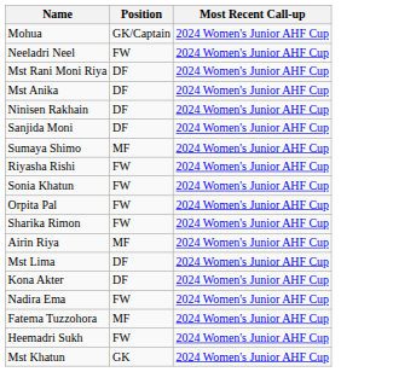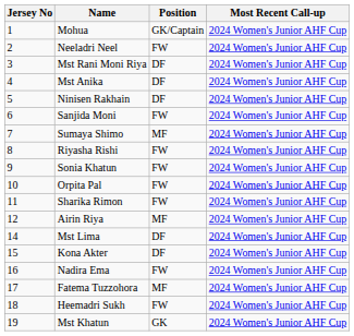 <table class="wikitable sortable">
 <tr>
+<th>Jersey No</th>
 <th>Name</th>
 <th>Position</th>
 <th>Most Recent Call-up</th>
 </tr>
 <tr>
+<td>1</td>
 <td>Mohua</td>
 <td>GK/Captain</td>
 <td><a href='#'>2024 Women's Junior AHF Cup</a></td>
 </tr>
 <tr>
+<td>2</td>
 <td>Neeladri Neel</td>
 <td>FW</td>
 <td><a href='#'>2024 Women's Junior AHF Cup</a></td>
 </tr>
 <tr>
+<td>3</td>
 <td>Mst Rani Moni Riya</td>
 <td>DF</td>
 <td><a href='#'>2024 Women's Junior AHF Cup</a></td>
 </tr>
 <tr>
+<td>4</td>
 <td>Mst Anika</td>
 <td>DF</td>
 <td><a href='#'>2024 Women's Junior AHF Cup</a></td>
 </tr>
 <tr>
+<td>5</td>
 <td>Ninisen Rakhain</td>
 <td>DF</td>
 <td><a href='#'>2024 Women's Junior AHF Cup</a></td>
 </tr>
 <tr>
+<td>6</td>
 <td>Sanjida Moni</td>
-<td>DF</td>
+<td>FW</td>
 <td><a href='#'>2024 Women's Junior AHF Cup</a></td>
 </tr>
 <tr>
+<td>7</td>
 <td>Sumaya Shimo</td>
 <td>MF</td>
 <td><a href='#'>2024 Women's Junior AHF Cup</a></td>
 </tr>
 <tr>
+<td>8</td>
 <td>Riyasha Rishi</td>
 <td>FW</td>
 <td><a href='#'>2024 Women's Junior AHF Cup</a></td>
 </tr>
 <tr>
+<td>9</td>
 <td>Sonia Khatun</td>
 <td>FW</td>
 <td><a href='#'>2024 Women's Junior AHF Cup</a></td>
 </tr>
 <tr>
+<td>10</td>
 <td>Orpita Pal</td>
 <td>FW</td>
 <td><a href='#'>2024 Women's Junior AHF Cup</a></td>
 </tr>
 <tr>
+<td>11</td>
 <td>Sharika Rimon</td>
 <td>FW</td>
 <td><a href='#'>2024 Women's Junior AHF Cup</a></td>
 </tr>
 <tr>
+<td>12</td>
 <td>Airin Riya</td>
 <td>MF</td>
 <td><a href='#'>2024 Women's Junior AHF Cup</a></td>
 </tr>
 <tr>
+<td>14</td>
 <td>Mst Lima</td>
 <td>DF</td>
 <td><a href='#'>2024 Women's Junior AHF Cup</a></td>
 </tr>
 <tr>
+<td>15</td>
 <td>Kona Akter</td>
 <td>DF</td>
 <td><a href='#'>2024 Women's Junior AHF Cup</a></td>
 </tr>
 <tr>
+<td>16</td>
 <td>Nadira Ema</td>
 <td>FW</td>
 <td><a href='#'>2024 Women's Junior AHF Cup</a></td>
 </tr>
 <tr>
+<td>17</td>
 <td>Fatema Tuzzohora</td>
 <td>MF</td>
 <td><a href='#'>2024 Women's Junior AHF Cup</a></td>
 </tr>
 <tr>
+<td>18</td>
 <td>Heemadri Sukh</td>
 <td>FW</td>
 <td><a href='#'>2024 Women's Junior AHF Cup</a></td>
 </tr>
 <tr>
+<td>19</td>
 <td>Mst Khatun</td>
 <td>GK</td>
 <td><a href='#'>2024 Women's Junior AHF Cup</a></td>
 </tr>
 </table>
